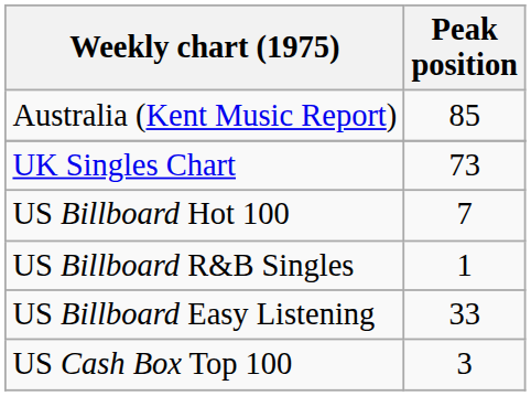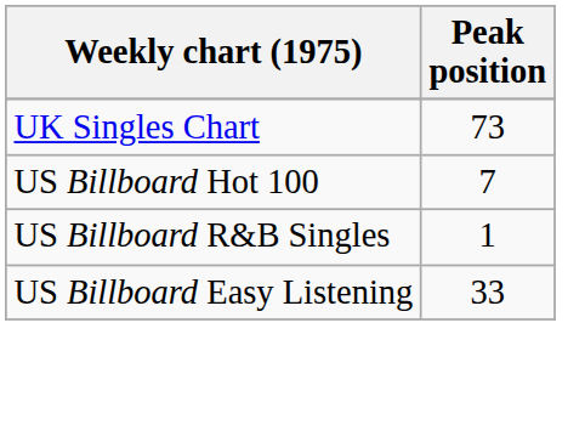 <table class="wikitable sortable">
 <tr>
 <th>Weekly chart (1975)</th>
 <th>Peak<br>position</th>
-</tr>
-<tr>
-<td>Australia (<a href='#'>Kent Music Report</a>) </td>
-<td style="text-align:center;">85</td>
 </tr>
 <tr>
 </tr>
 <tr>
 </tr>
 <tr>
 <td><a href='#'>UK Singles Chart</a></td>
 <td style="text-align:center;">73</td>
 </tr>
 <tr>
 <td>US <em>Billboard</em> Hot 100</td>
 <td style="text-align:center;">7</td>
 </tr>
 <tr>
 <td>US <em>Billboard</em> R&B Singles</td>
 <td style="text-align:center;">1</td>
 </tr>
 <tr>
 <td>US <em>Billboard</em> Easy Listening</td>
 <td style="text-align:center;">33</td>
 </tr>
-<tr>
-<td>US <em>Cash Box</em> Top 100</td>
-<td style="text-align:center;">3</td>
-</tr>
 </table>
